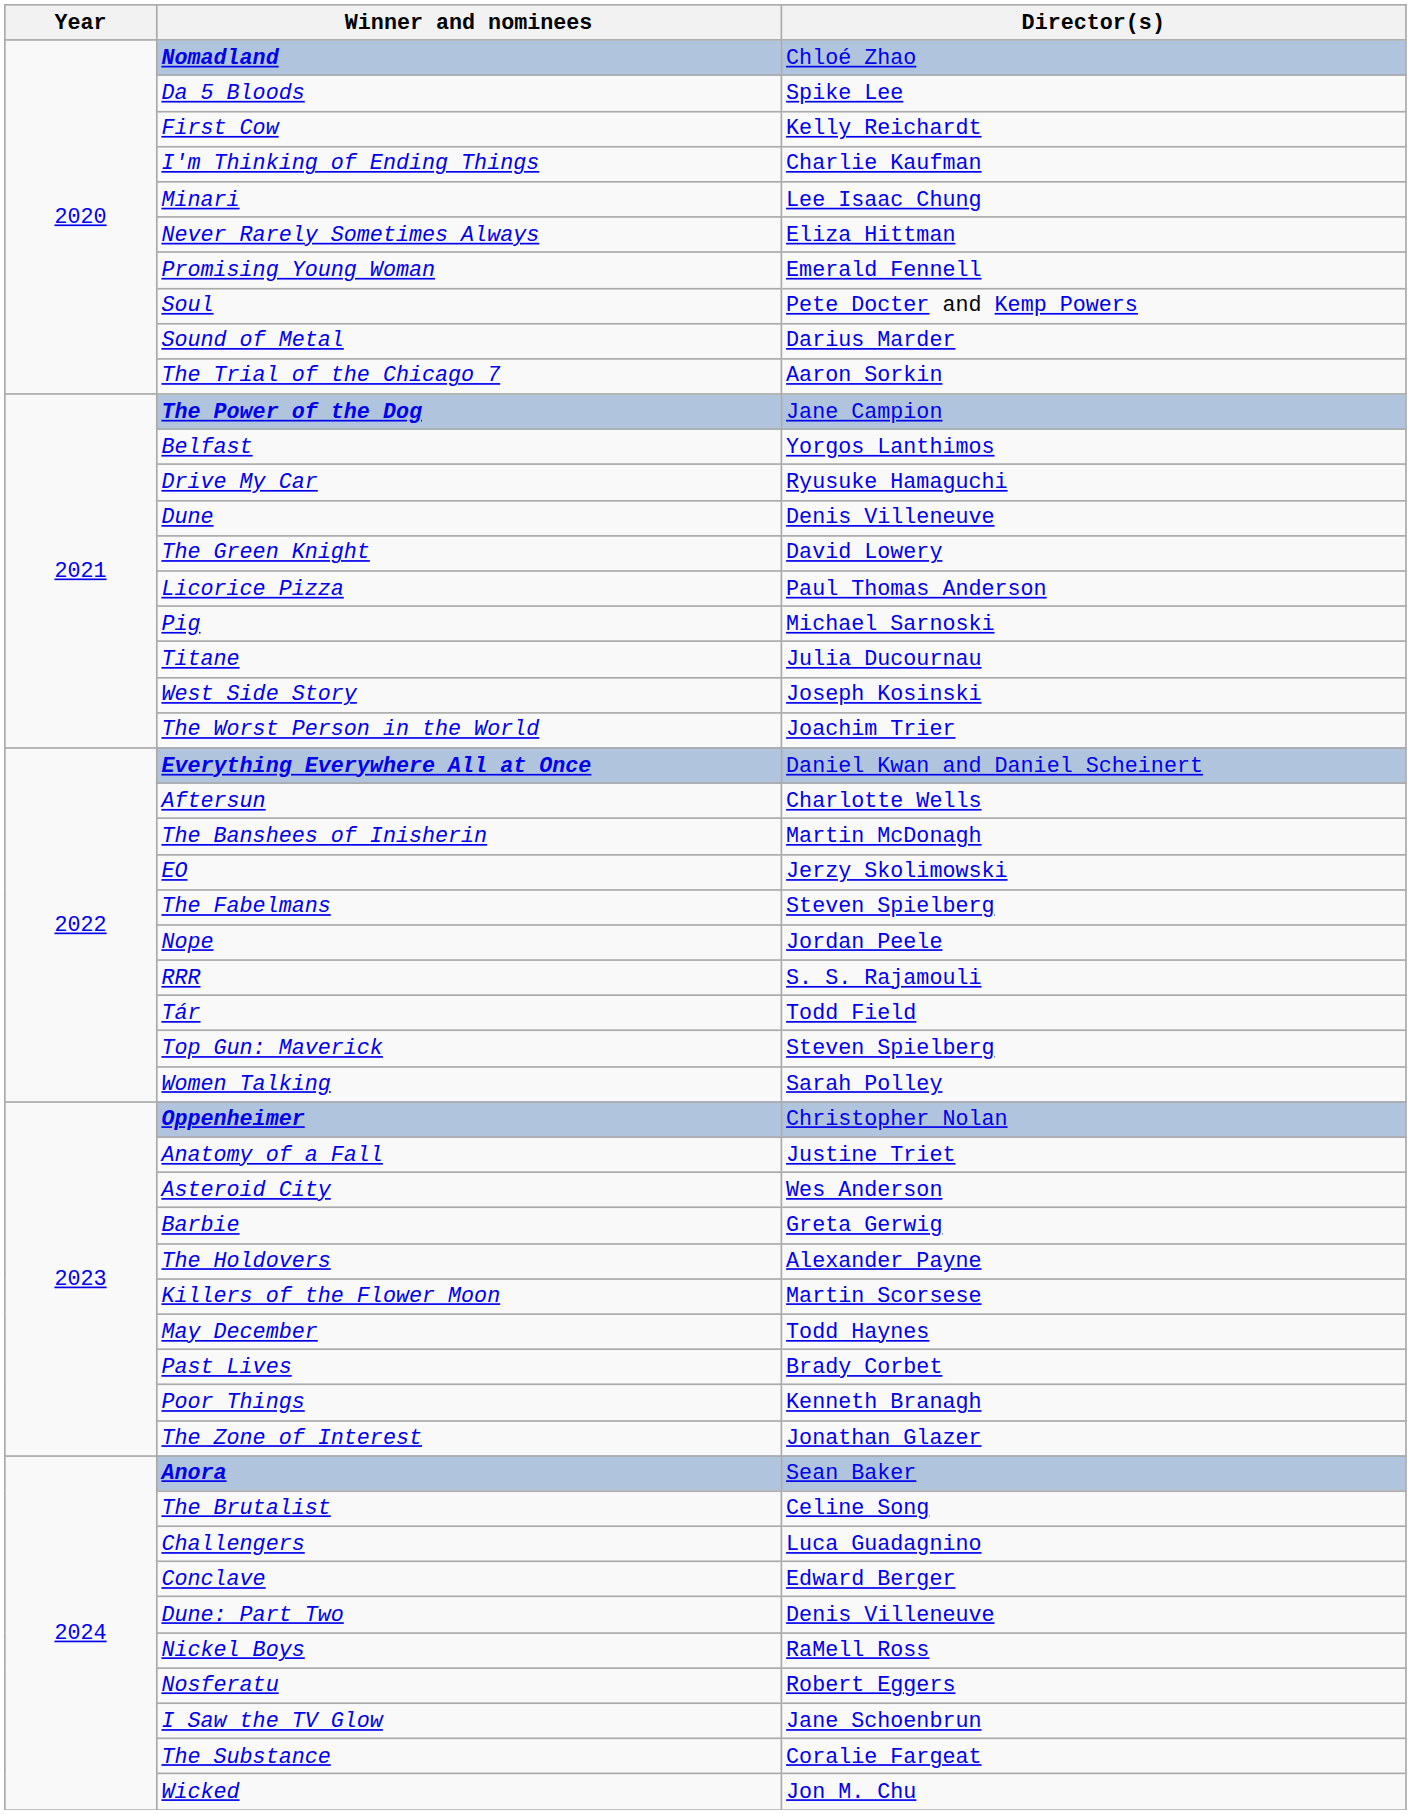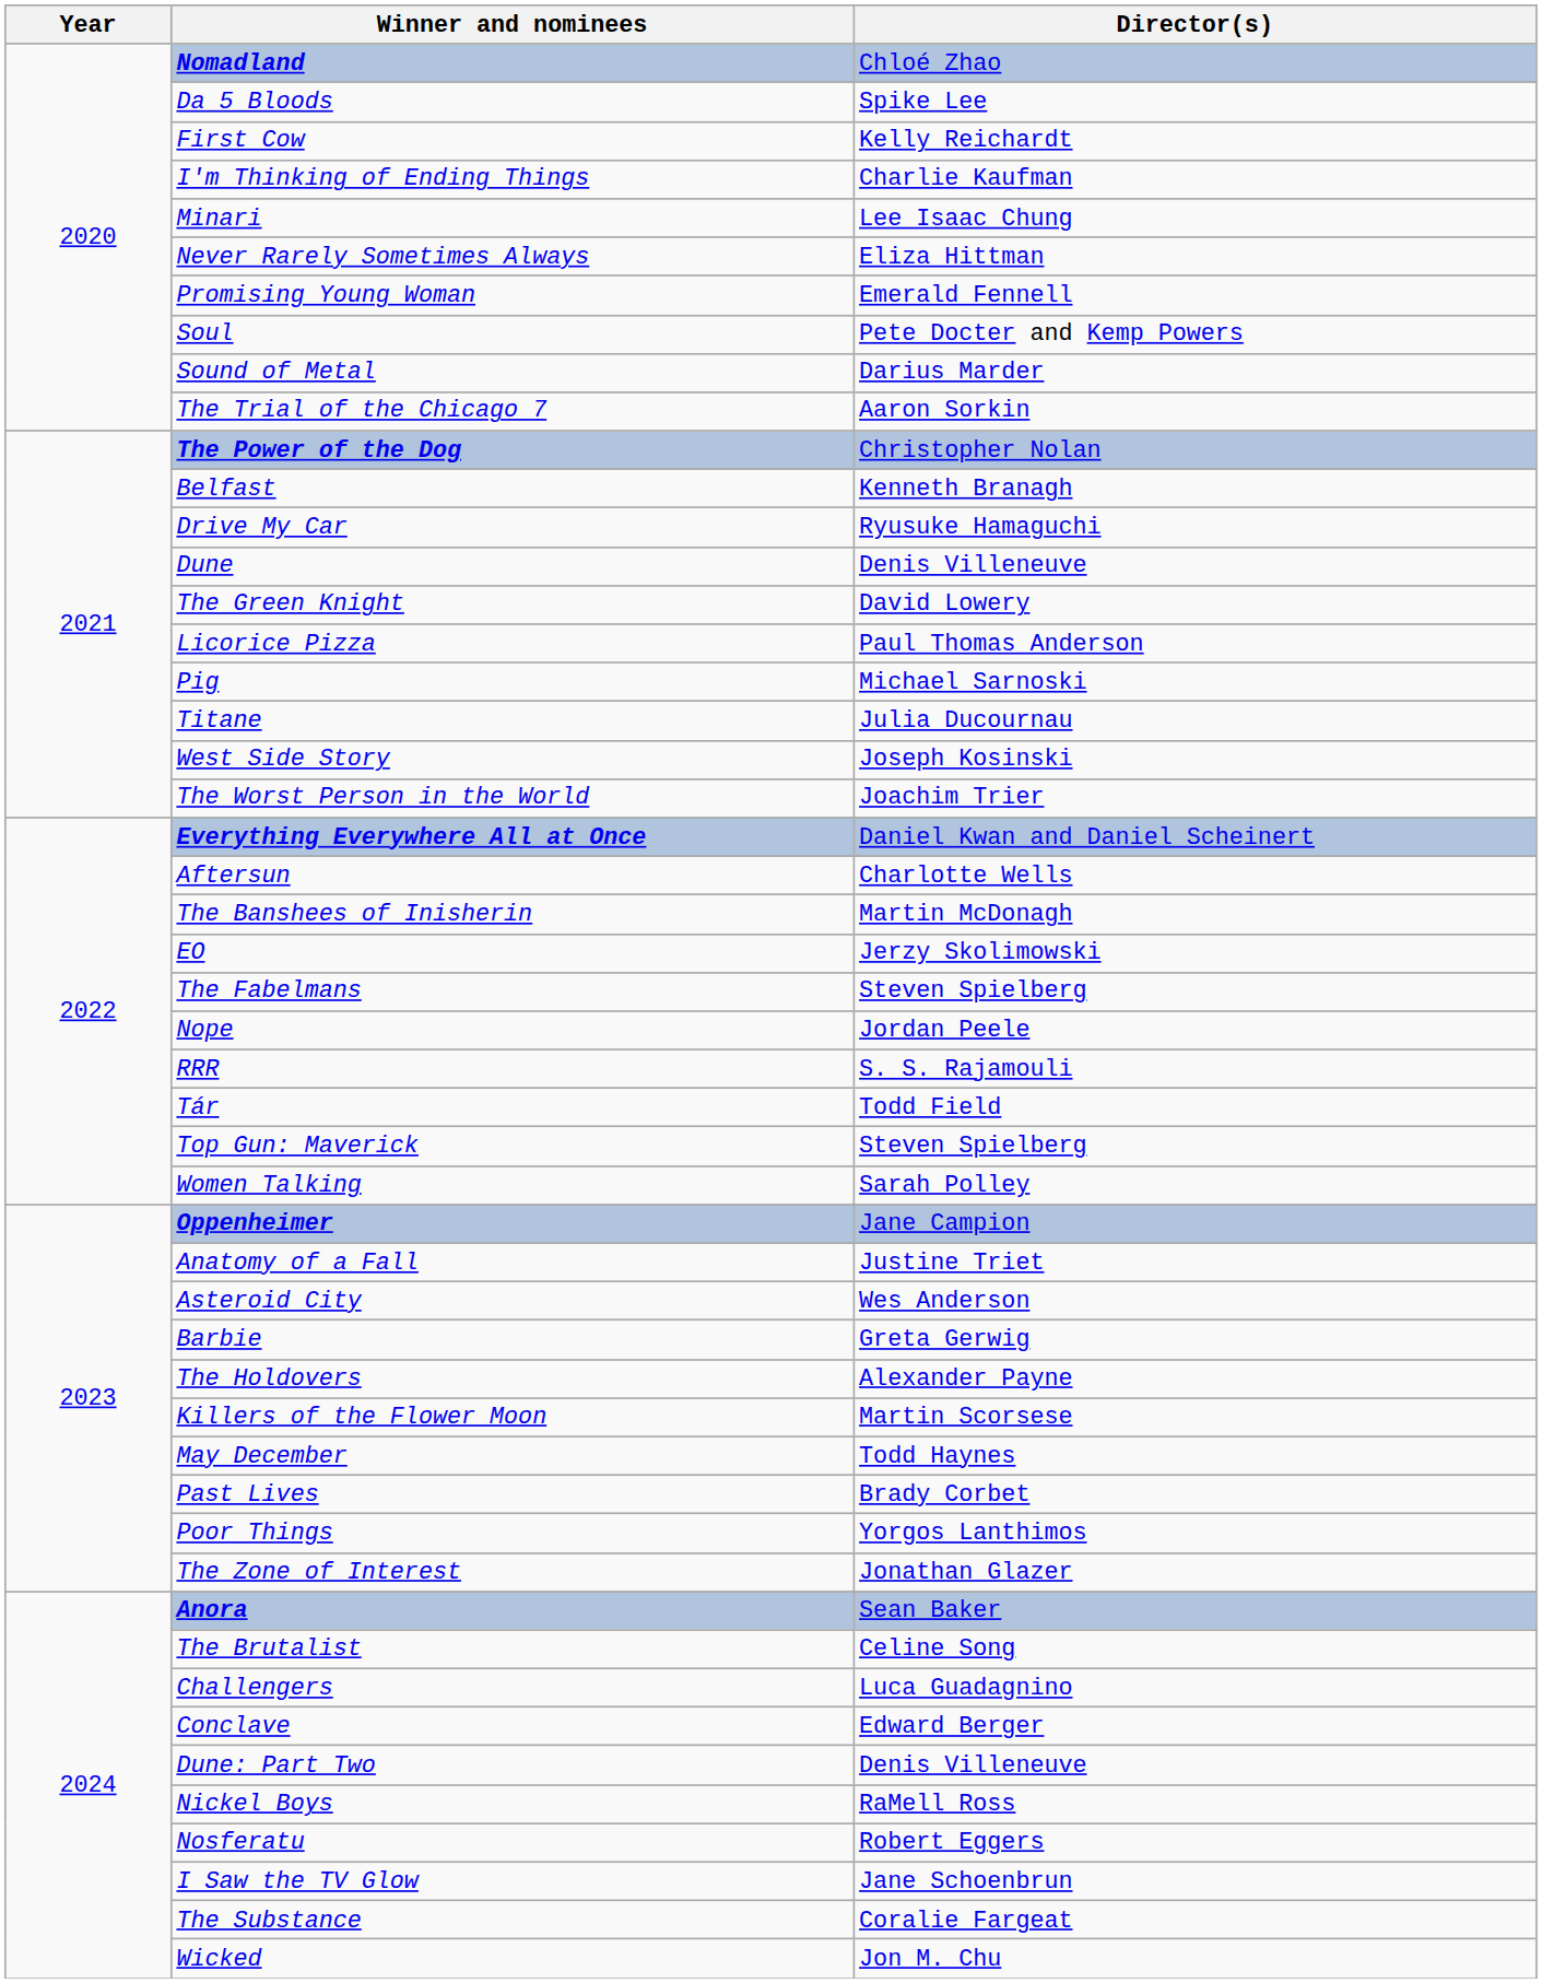 <table class="wikitable" width="95%" cellpadding="6">
 <tr>
 <th width="100"><strong>Year</strong></th>
 <th width="450"><strong>Winner and nominees</strong></th>
 <th width="450"><strong>Director(s)</strong></th>
 </tr>
 <tr>
 <td rowspan="10" style="text-align:center;"><a href='#'>2020</a></td>
 <td style="background:#B0C4DE;"><strong><em><a href='#'>Nomadland</a></em></strong></td>
 <td style="background:#B0C4DE;"><a href='#'>Chloé Zhao</a></td>
 </tr>
 <tr>
 <td><em><a href='#'>Da 5 Bloods</a></em></td>
 <td><a href='#'>Spike Lee</a></td>
 </tr>
 <tr>
 <td><em><a href='#'>First Cow</a></em></td>
 <td><a href='#'>Kelly Reichardt</a></td>
 </tr>
 <tr>
 <td><em><a href='#'>I'm Thinking of Ending Things</a></em></td>
 <td><a href='#'>Charlie Kaufman</a></td>
 </tr>
 <tr>
 <td><em><a href='#'>Minari</a></em></td>
 <td><a href='#'>Lee Isaac Chung</a></td>
 </tr>
 <tr>
 <td><em><a href='#'>Never Rarely Sometimes Always</a></em></td>
 <td><a href='#'>Eliza Hittman</a></td>
 </tr>
 <tr>
 <td><em><a href='#'>Promising Young Woman</a></em></td>
 <td><a href='#'>Emerald Fennell</a></td>
 </tr>
 <tr>
 <td><em><a href='#'>Soul</a></em></td>
 <td><a href='#'>Pete Docter</a> and <a href='#'>Kemp Powers</a></td>
 </tr>
 <tr>
 <td><em><a href='#'>Sound of Metal</a></em></td>
 <td><a href='#'>Darius Marder</a></td>
 </tr>
 <tr>
 <td><em><a href='#'>The Trial of the Chicago 7</a></em></td>
 <td><a href='#'>Aaron Sorkin</a></td>
 </tr>
 <tr>
 <td rowspan="10" style="text-align:center;"><a href='#'>2021</a></td>
 <td style="background:#B0C4DE;"><strong><em><a href='#'>The Power of the Dog</a></em></strong></td>
-<td style="background:#B0C4DE;"><a href='#'>Jane Campion</a></td>
+<td style="background:#B0C4DE;"><a href='#'>Christopher Nolan</a></td>
 </tr>
 <tr>
 <td><em><a href='#'>Belfast</a></em></td>
-<td><a href='#'>Yorgos Lanthimos</a></td>
+<td><a href='#'>Kenneth Branagh</a></td>
 </tr>
 <tr>
 <td><em><a href='#'>Drive My Car</a></em></td>
 <td><a href='#'>Ryusuke Hamaguchi</a></td>
 </tr>
 <tr>
 <td><em><a href='#'>Dune</a></em></td>
 <td><a href='#'>Denis Villeneuve</a></td>
 </tr>
 <tr>
 <td><em><a href='#'>The Green Knight</a></em></td>
 <td><a href='#'>David Lowery</a></td>
 </tr>
 <tr>
 <td><em><a href='#'>Licorice Pizza</a></em></td>
 <td><a href='#'>Paul Thomas Anderson</a></td>
 </tr>
 <tr>
 <td><em><a href='#'>Pig</a></em></td>
 <td><a href='#'>Michael Sarnoski</a></td>
 </tr>
 <tr>
 <td><em><a href='#'>Titane</a></em></td>
 <td><a href='#'>Julia Ducournau</a></td>
 </tr>
 <tr>
 <td><em><a href='#'>West Side Story</a></em></td>
 <td><a href='#'>Joseph Kosinski</a></td>
 </tr>
 <tr>
 <td><em><a href='#'>The Worst Person in the World</a></em></td>
 <td><a href='#'>Joachim Trier</a></td>
 </tr>
 <tr>
 <td rowspan="10" style="text-align:center;"><a href='#'>2022</a></td>
 <td style="background:#B0C4DE;"><strong><em><a href='#'>Everything Everywhere All at Once</a></em></strong></td>
 <td style="background:#B0C4DE;"><a href='#'>Daniel Kwan and Daniel Scheinert</a></td>
 </tr>
 <tr>
 <td><em><a href='#'>Aftersun</a></em></td>
 <td><a href='#'>Charlotte Wells</a></td>
 </tr>
 <tr>
 <td><em><a href='#'>The Banshees of Inisherin</a></em></td>
 <td><a href='#'>Martin McDonagh</a></td>
 </tr>
 <tr>
 <td><em><a href='#'>EO</a></em></td>
 <td><a href='#'>Jerzy Skolimowski</a></td>
 </tr>
 <tr>
 <td><em><a href='#'>The Fabelmans</a></em></td>
 <td><a href='#'>Steven Spielberg</a></td>
 </tr>
 <tr>
 <td><em><a href='#'>Nope</a></em></td>
 <td><a href='#'>Jordan Peele</a></td>
 </tr>
 <tr>
 <td><em><a href='#'>RRR</a></em></td>
 <td><a href='#'>S. S. Rajamouli</a></td>
 </tr>
 <tr>
 <td><em><a href='#'>Tár</a></em></td>
 <td><a href='#'>Todd Field</a></td>
 </tr>
 <tr>
 <td><em><a href='#'>Top Gun: Maverick</a></em></td>
 <td><a href='#'>Steven Spielberg</a></td>
 </tr>
 <tr>
 <td><em><a href='#'>Women Talking</a></em></td>
 <td><a href='#'>Sarah Polley</a></td>
 </tr>
 <tr>
 <td rowspan="10" style="text-align:center;"><a href='#'>2023</a></td>
 <td style="background:#B0C4DE;"><strong><em><a href='#'>Oppenheimer</a></em></strong></td>
-<td style="background:#B0C4DE;"><a href='#'>Christopher Nolan</a></td>
+<td style="background:#B0C4DE;"><a href='#'>Jane Campion</a></td>
 </tr>
 <tr>
 <td><em><a href='#'>Anatomy of a Fall</a></em></td>
 <td><a href='#'>Justine Triet</a></td>
 </tr>
 <tr>
 <td><em><a href='#'>Asteroid City</a></em></td>
 <td><a href='#'>Wes Anderson</a></td>
 </tr>
 <tr>
 <td><em><a href='#'>Barbie</a></em></td>
 <td><a href='#'>Greta Gerwig</a></td>
 </tr>
 <tr>
 <td><em><a href='#'>The Holdovers</a></em></td>
 <td><a href='#'>Alexander Payne</a></td>
 </tr>
 <tr>
 <td><em><a href='#'>Killers of the Flower Moon</a></em></td>
 <td><a href='#'>Martin Scorsese</a></td>
 </tr>
 <tr>
 <td><em><a href='#'>May December</a></em></td>
 <td><a href='#'>Todd Haynes</a></td>
 </tr>
 <tr>
 <td><em><a href='#'>Past Lives</a></em></td>
 <td><a href='#'>Brady Corbet</a></td>
 </tr>
 <tr>
 <td><em><a href='#'>Poor Things</a></em></td>
-<td><a href='#'>Kenneth Branagh</a></td>
+<td><a href='#'>Yorgos Lanthimos</a></td>
 </tr>
 <tr>
 <td><em><a href='#'>The Zone of Interest</a></em></td>
 <td><a href='#'>Jonathan Glazer</a></td>
 </tr>
 <tr>
 <td rowspan="10" style="text-align:center;"><a href='#'>2024</a></td>
 <td style="background:#B0C4DE;"><strong><em><a href='#'>Anora</a></em></strong></td>
 <td style="background:#B0C4DE;"><a href='#'> Sean Baker</a></td>
 </tr>
 <tr>
 <td><em><a href='#'>The Brutalist</a></em></td>
 <td><a href='#'>Celine Song</a></td>
 </tr>
 <tr>
 <td><em><a href='#'> Challengers</a></em></td>
 <td><a href='#'>Luca Guadagnino</a></td>
 </tr>
 <tr>
 <td><em><a href='#'>Conclave</a></em></td>
 <td><a href='#'>Edward Berger</a></td>
 </tr>
 <tr>
 <td><em><a href='#'>Dune: Part Two</a></em></td>
 <td><a href='#'>Denis Villeneuve</a></td>
 </tr>
 <tr>
 <td><em><a href='#'>Nickel Boys</a></em></td>
 <td><a href='#'>RaMell Ross</a></td>
 </tr>
 <tr>
 <td><em><a href='#'>Nosferatu</a></em></td>
 <td><a href='#'>Robert Eggers</a></td>
 </tr>
 <tr>
 <td><em><a href='#'>I Saw the TV Glow</a></em></td>
 <td><a href='#'>Jane Schoenbrun</a></td>
 </tr>
 <tr>
 <td><em><a href='#'>The Substance</a></em></td>
 <td><a href='#'>Coralie Fargeat</a></td>
 </tr>
 <tr>
 <td><em><a href='#'>Wicked</a></em></td>
 <td><a href='#'>Jon M. Chu</a></td>
 </tr>
 </table>
